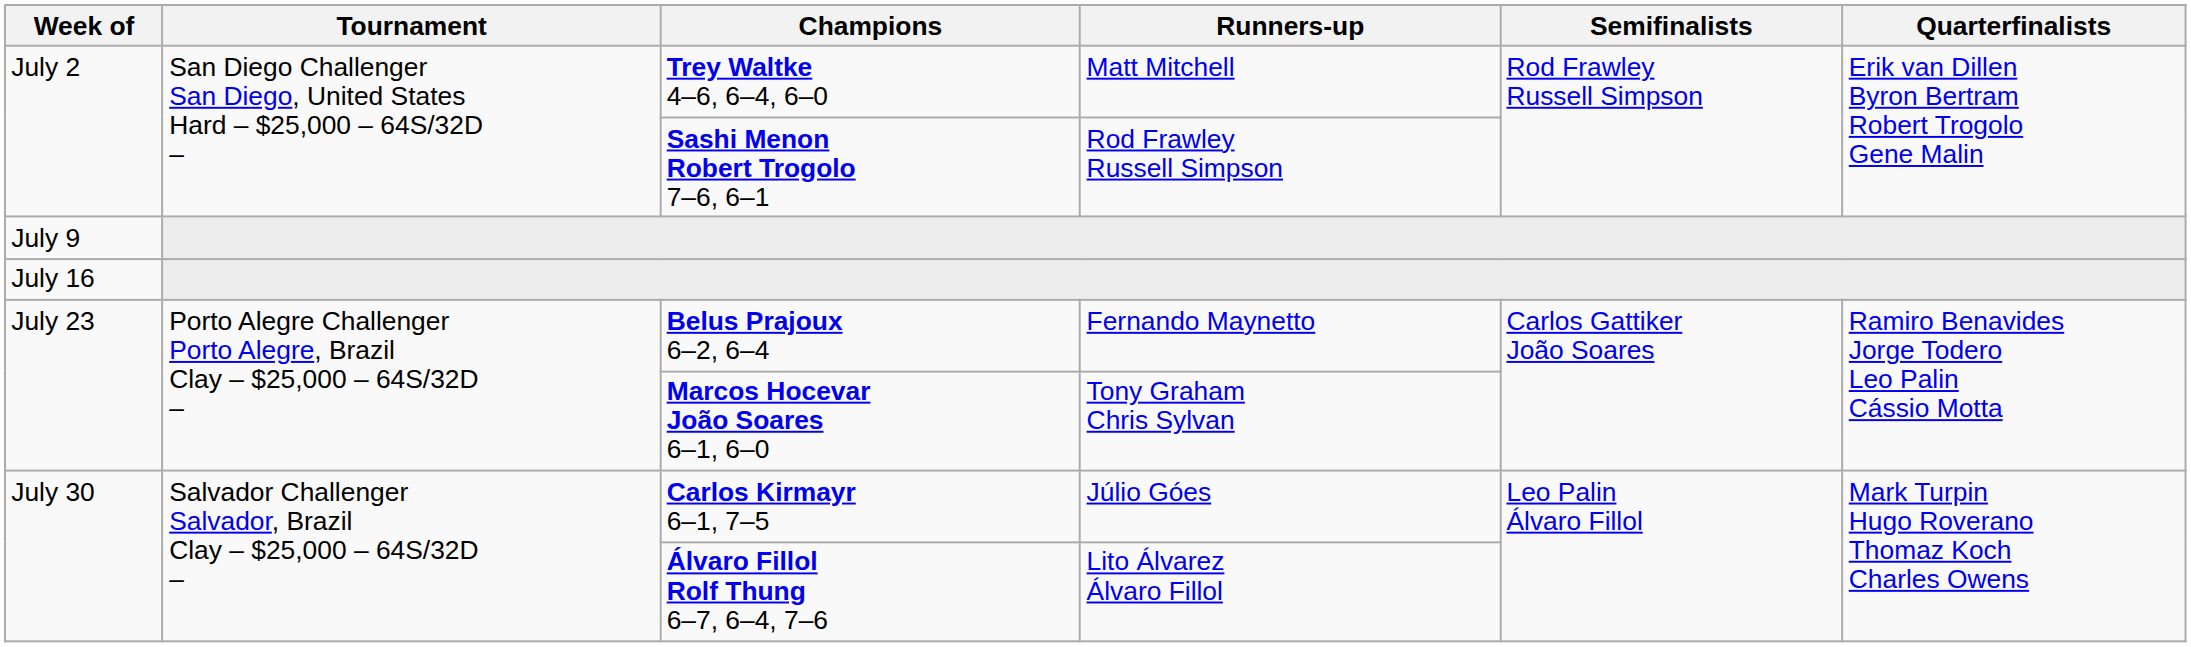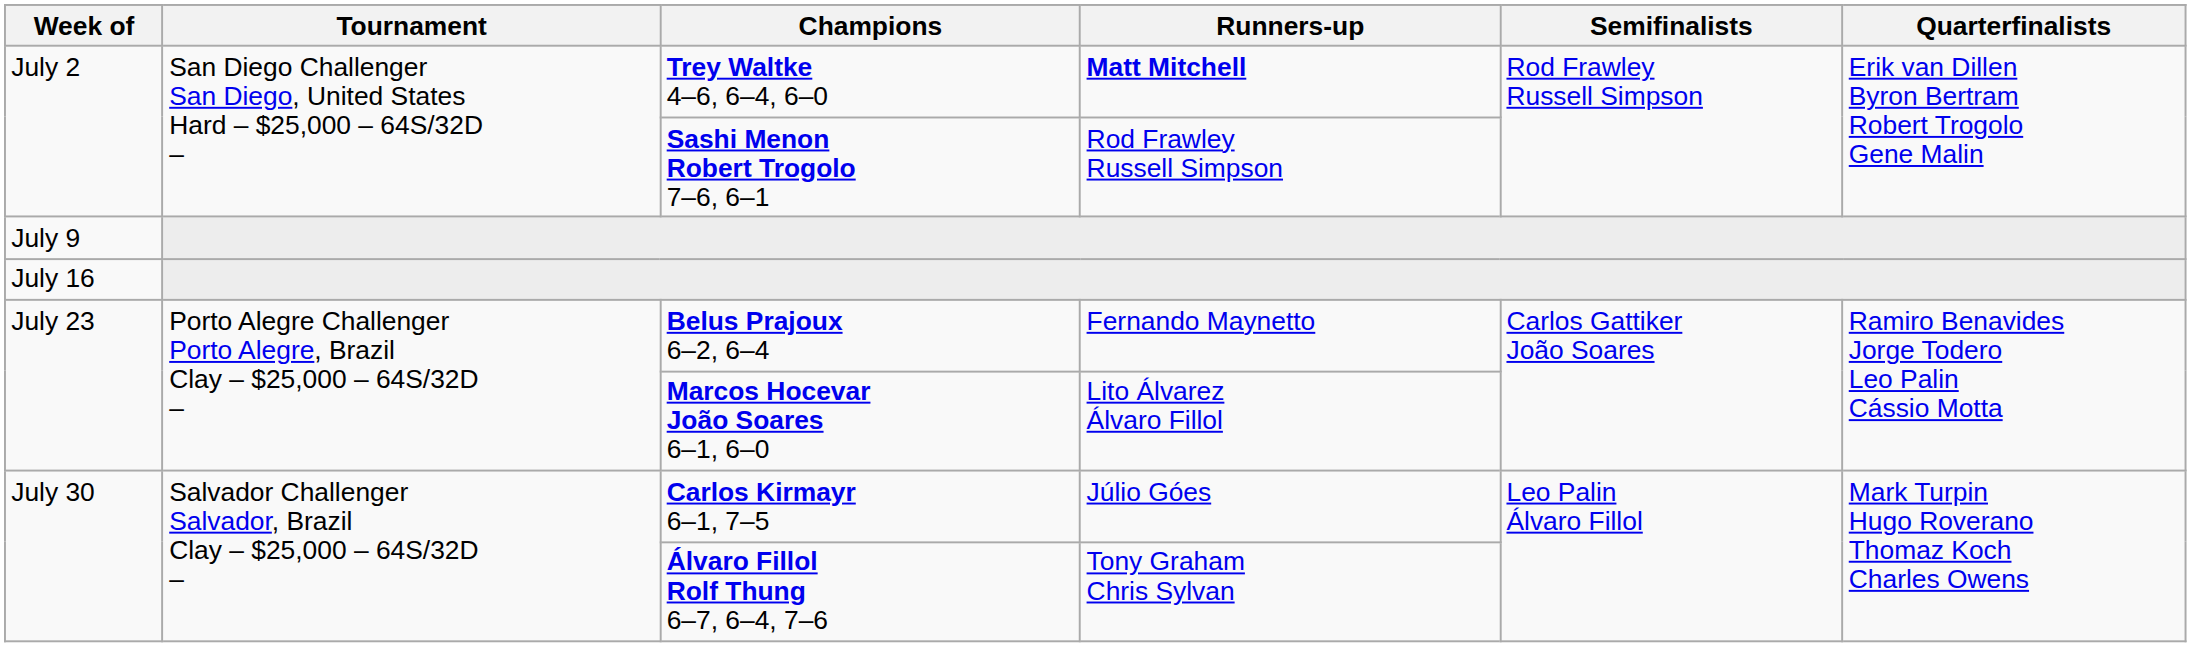 <table class="wikitable" style="font-size:85%;">
 <tr>
 <th width="75">Week of</th>
 <th width="250">Tournament</th>
 <th width="210">Champions</th>
 <th width="210">Runners-up</th>
 <th width="170">Semifinalists</th>
 <th width="170">Quarterfinalists</th>
 </tr>
 <tr valign="top">
 <td rowspan="2">July 2</td>
 <td rowspan="2">San Diego Challenger<br> <a href='#'>San Diego</a>, United States<br>Hard – $25,000 – 64S/32D<br>  – </td>
 <td> <strong><a href='#'>Trey Waltke</a></strong> <br>4–6, 6–4, 6–0</td>
-<td> <a href='#'>Matt Mitchell</a></td>
+<td><strong> <a href='#'>Matt Mitchell</a></strong></td>
 <td rowspan="2"> <a href='#'>Rod Frawley</a> <br>  <a href='#'>Russell Simpson</a></td>
 <td rowspan="2"> <a href='#'>Erik van Dillen</a> <br> <a href='#'>Byron Bertram</a> <br> <a href='#'>Robert Trogolo</a> <br>  <a href='#'>Gene Malin</a></td>
 </tr>
 <tr valign="top">
 <td> <strong><a href='#'>Sashi Menon</a></strong> <br> <strong><a href='#'>Robert Trogolo</a></strong><br>7–6, 6–1</td>
 <td> <a href='#'>Rod Frawley</a> <br>  <a href='#'>Russell Simpson</a></td>
 </tr>
 <tr valign="top">
 <td rowspan="1">July 9</td>
 <td colspan="5" bgcolor="#ededed"></td>
 </tr>
 <tr valign="top">
 <td rowspan="1">July 16</td>
 <td colspan="5" bgcolor="#ededed"></td>
 </tr>
 <tr valign="top">
 <td rowspan="2">July 23</td>
 <td rowspan="2">Porto Alegre Challenger<br> <a href='#'>Porto Alegre</a>, Brazil<br>Clay – $25,000 – 64S/32D<br>  – </td>
 <td> <strong><a href='#'>Belus Prajoux</a></strong> <br>6–2, 6–4</td>
 <td> <a href='#'>Fernando Maynetto</a></td>
 <td rowspan="2"> <a href='#'>Carlos Gattiker</a> <br>  <a href='#'>João Soares</a></td>
 <td rowspan="2"> <a href='#'>Ramiro Benavides</a> <br> <a href='#'>Jorge Todero</a> <br> <a href='#'>Leo Palin</a> <br>  <a href='#'>Cássio Motta</a></td>
 </tr>
 <tr valign="top">
 <td> <strong><a href='#'>Marcos Hocevar</a></strong> <br> <strong><a href='#'>João Soares</a></strong><br>6–1, 6–0</td>
-<td> <a href='#'>Tony Graham</a> <br>  <a href='#'>Chris Sylvan</a></td>
+<td> <a href='#'>Lito Álvarez</a> <br>  <a href='#'>Álvaro Fillol</a></td>
 </tr>
 <tr valign="top">
 <td rowspan="2">July 30</td>
 <td rowspan="2">Salvador Challenger<br> <a href='#'>Salvador</a>, Brazil<br>Clay – $25,000 – 64S/32D<br>  – </td>
 <td> <strong><a href='#'>Carlos Kirmayr</a></strong> <br>6–1, 7–5</td>
 <td> <a href='#'>Júlio Góes</a></td>
 <td rowspan="2"> <a href='#'>Leo Palin</a> <br>  <a href='#'>Álvaro Fillol</a></td>
 <td rowspan="2"> <a href='#'>Mark Turpin</a> <br> <a href='#'>Hugo Roverano</a> <br> <a href='#'>Thomaz Koch</a> <br>  <a href='#'>Charles Owens</a></td>
 </tr>
 <tr valign="top">
 <td> <strong><a href='#'>Álvaro Fillol</a></strong> <br> <strong><a href='#'>Rolf Thung</a></strong><br>6–7, 6–4, 7–6</td>
-<td> <a href='#'>Lito Álvarez</a> <br>  <a href='#'>Álvaro Fillol</a></td>
+<td> <a href='#'>Tony Graham</a> <br>  <a href='#'>Chris Sylvan</a></td>
 </tr>
 </table>
